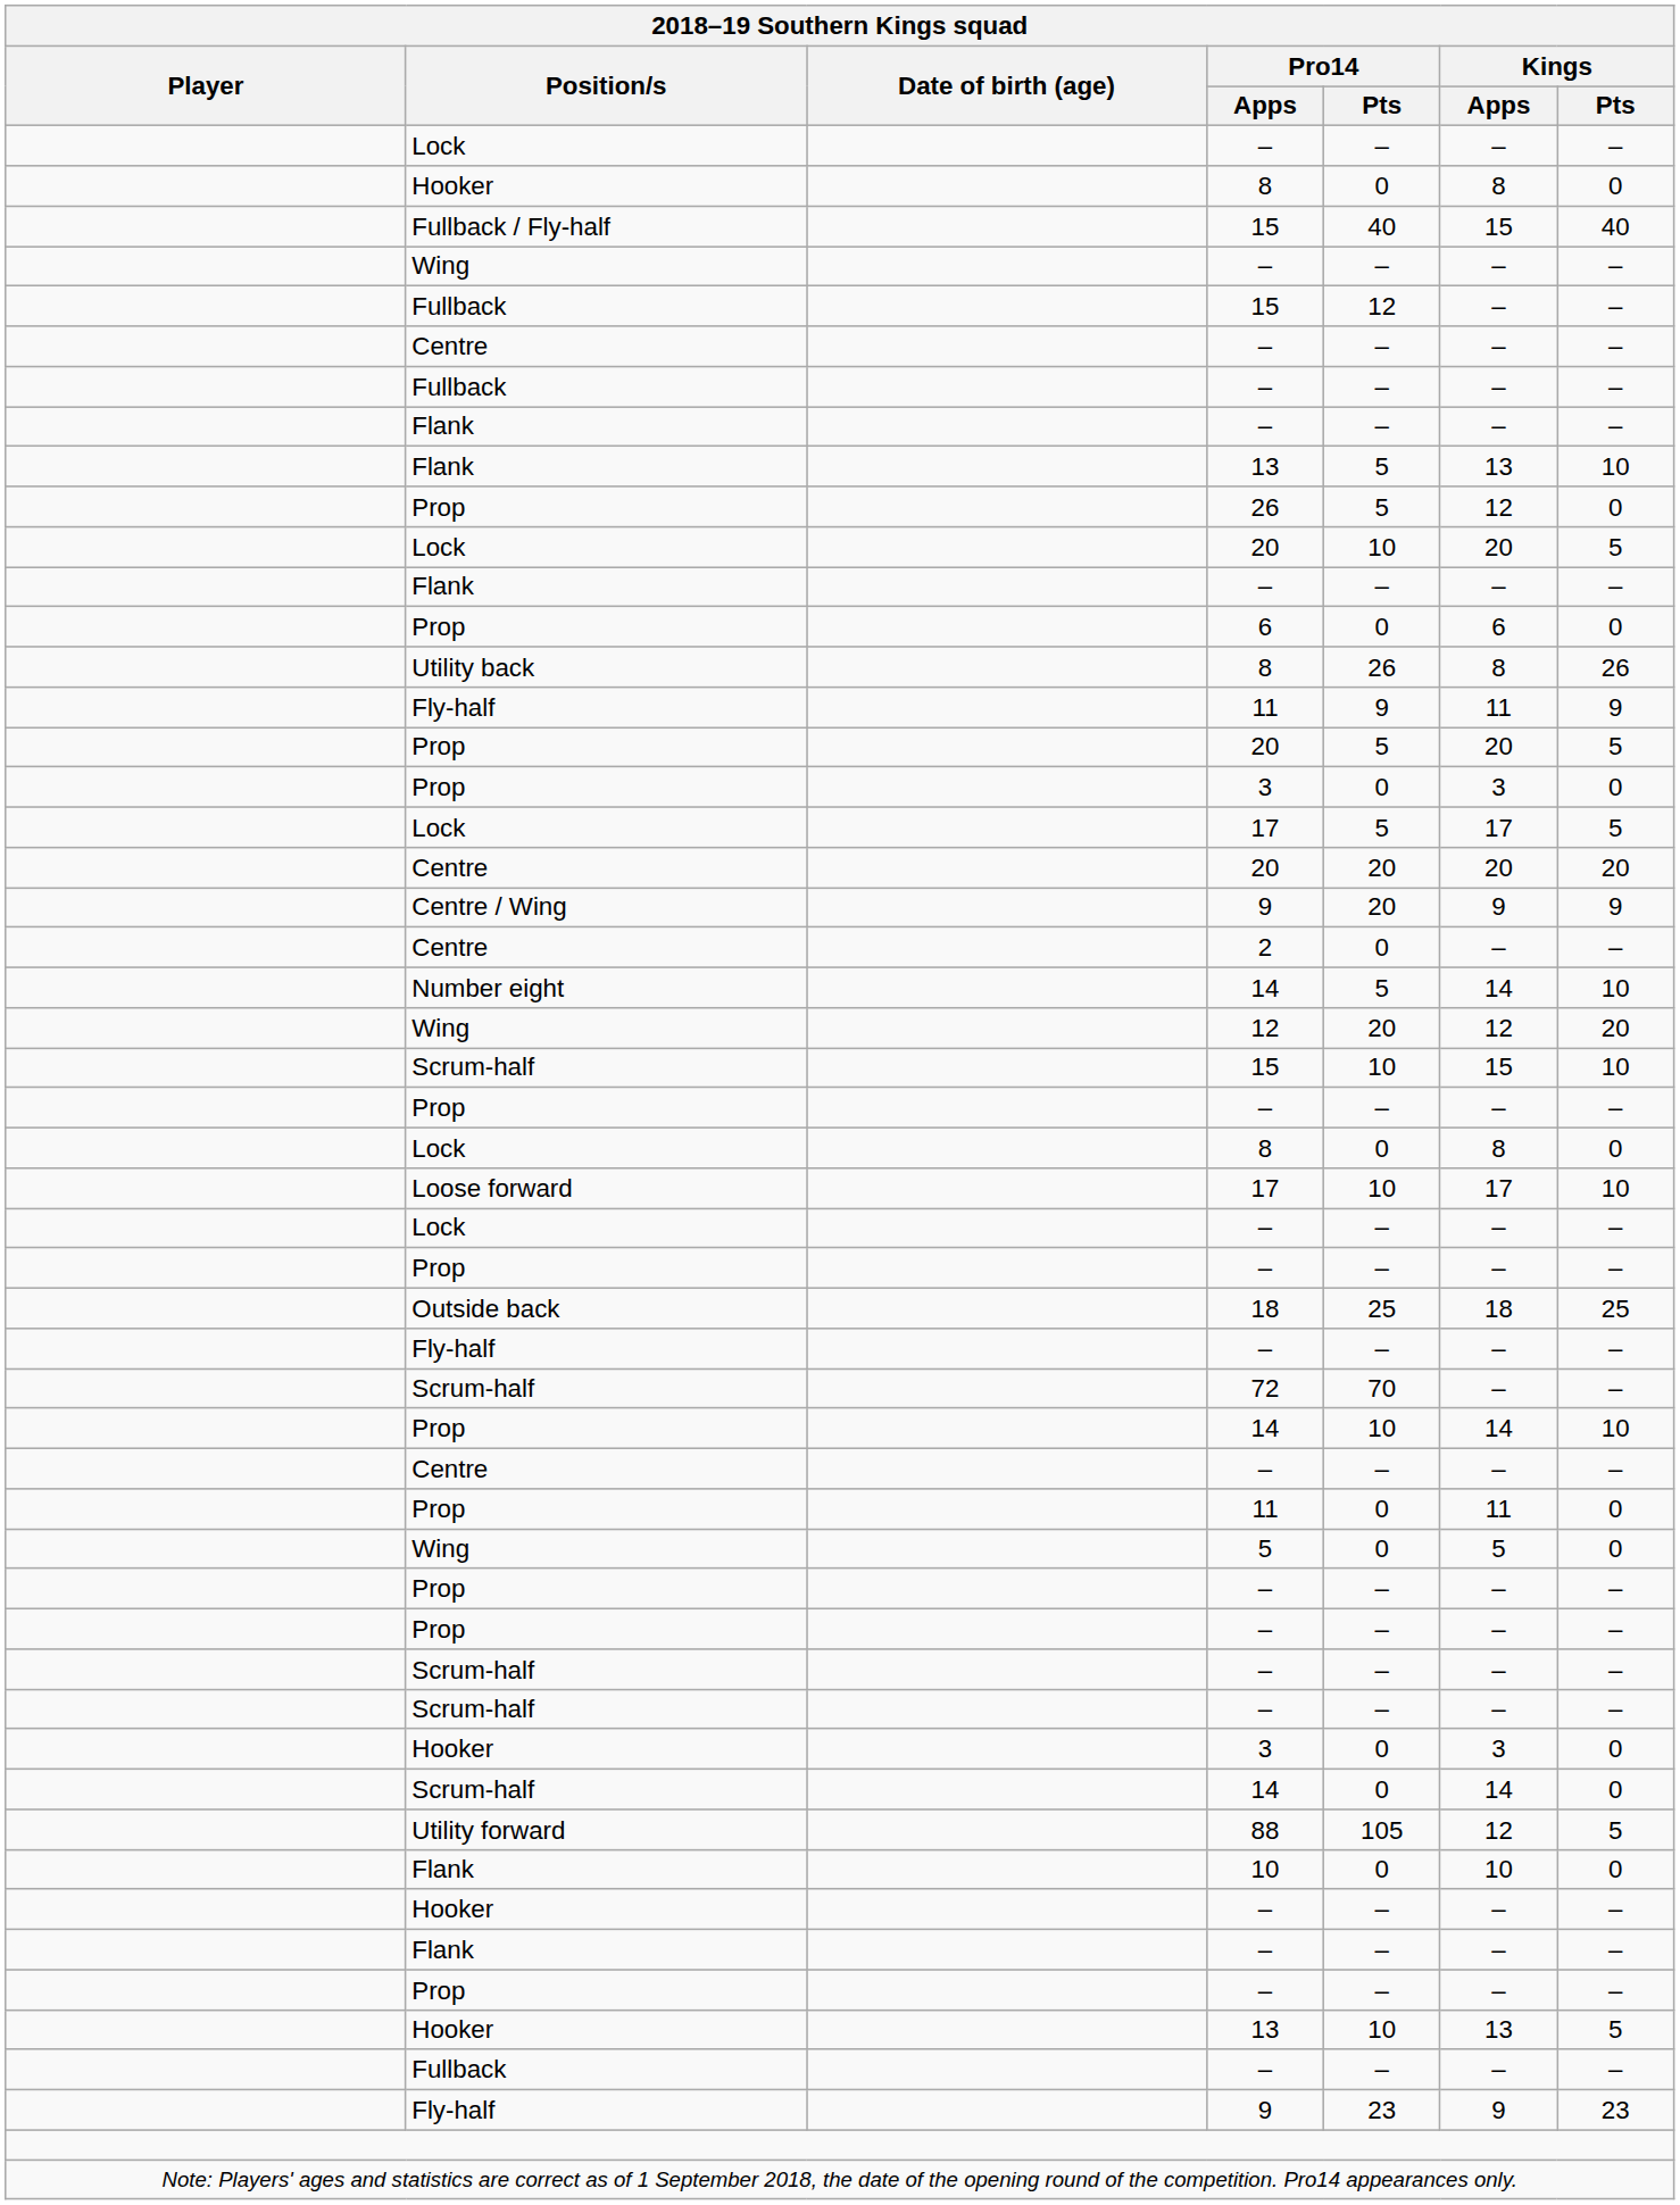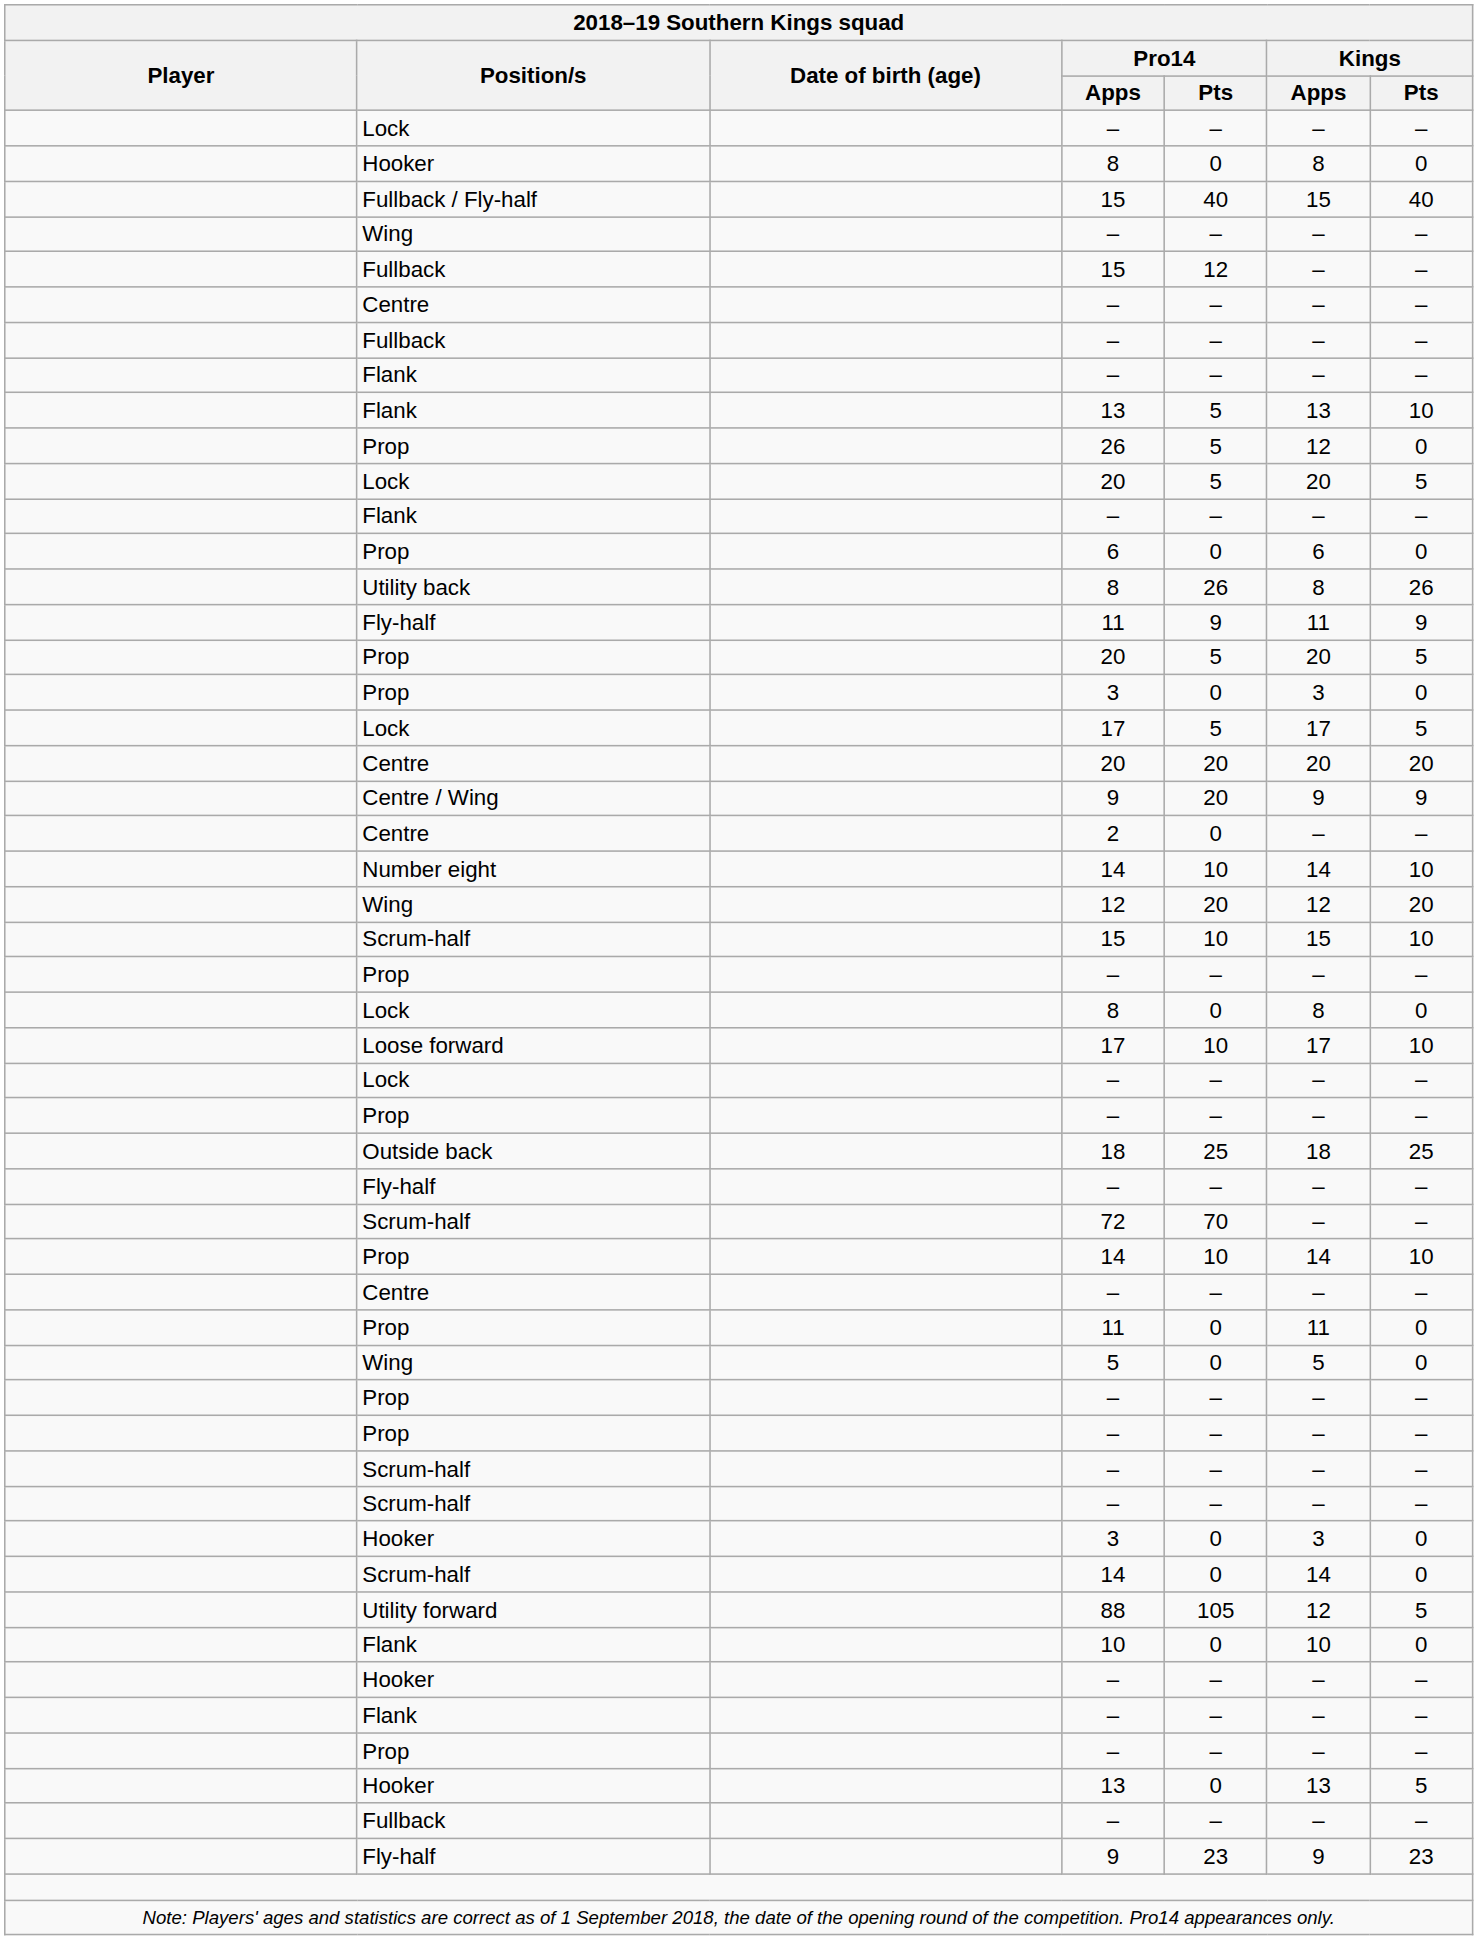 <table class="wikitable sortable" style="text-align:left; font-size:90%; width:75%">
 <tr>
 <th colspan=100%>2018–19 Southern Kings squad</th>
 </tr>
 <tr>
 <th style="width:24%;" rowspan=2>Player</th>
 <th style="width:24%;" rowspan=2>Position/s</th>
 <th style="width:24%;" rowspan=2>Date of birth (age)</th>
 <th colspan=2>Pro14</th>
 <th colspan=2>Kings</th>
 </tr>
 <tr>
 <th style="width:7%;">Apps</th>
 <th style="width:7%;">Pts</th>
 <th style="width:7%;">Apps</th>
 <th style="width:7%;">Pts<br></th>
 </tr>
 <tr>
 <td> </td>
 <td>Lock</td>
 <td></td>
 <td style="text-align:center;">–</td>
 <td style="text-align:center;">–</td>
 <td style="text-align:center;">–</td>
 <td style="text-align:center;">–</td>
 </tr>
 <tr>
 <td> </td>
 <td>Hooker</td>
 <td></td>
 <td style="text-align:center;">8</td>
 <td style="text-align:center;">0</td>
 <td style="text-align:center;">8</td>
 <td style="text-align:center;">0</td>
 </tr>
 <tr>
 <td> </td>
 <td>Fullback / Fly-half</td>
 <td></td>
 <td style="text-align:center;">15</td>
 <td style="text-align:center;">40</td>
 <td style="text-align:center;">15</td>
 <td style="text-align:center;">40</td>
 </tr>
 <tr>
 <td> </td>
 <td>Wing</td>
 <td></td>
 <td style="text-align:center;">–</td>
 <td style="text-align:center;">–</td>
 <td style="text-align:center;">–</td>
 <td style="text-align:center;">–</td>
 </tr>
 <tr>
 <td> </td>
 <td>Fullback</td>
 <td></td>
 <td style="text-align:center;">15</td>
 <td style="text-align:center;">12</td>
 <td style="text-align:center;">–</td>
 <td style="text-align:center;">–</td>
 </tr>
 <tr>
 <td> </td>
 <td>Centre</td>
 <td></td>
 <td style="text-align:center;">–</td>
 <td style="text-align:center;">–</td>
 <td style="text-align:center;">–</td>
 <td style="text-align:center;">–</td>
 </tr>
 <tr>
 <td> </td>
 <td>Fullback</td>
 <td></td>
 <td style="text-align:center;">–</td>
 <td style="text-align:center;">–</td>
 <td style="text-align:center;">–</td>
 <td style="text-align:center;">–</td>
 </tr>
 <tr>
 <td> </td>
 <td>Flank</td>
 <td></td>
 <td style="text-align:center;">–</td>
 <td style="text-align:center;">–</td>
 <td style="text-align:center;">–</td>
 <td style="text-align:center;">–</td>
 </tr>
 <tr>
 <td> </td>
 <td>Flank</td>
 <td></td>
 <td style="text-align:center;">13</td>
 <td style="text-align:center;">5</td>
 <td style="text-align:center;">13</td>
 <td style="text-align:center;">10</td>
 </tr>
 <tr>
 <td> </td>
 <td>Prop</td>
 <td></td>
 <td style="text-align:center;">26</td>
 <td style="text-align:center;">5</td>
 <td style="text-align:center;">12</td>
 <td style="text-align:center;">0</td>
 </tr>
 <tr>
 <td> </td>
 <td>Lock</td>
 <td></td>
 <td style="text-align:center;">20</td>
-<td style="text-align:center;">10</td>
+<td style="text-align:center;">5</td>
 <td style="text-align:center;">20</td>
 <td style="text-align:center;">5</td>
 </tr>
 <tr>
 <td> </td>
 <td>Flank</td>
 <td></td>
 <td style="text-align:center;">–</td>
 <td style="text-align:center;">–</td>
 <td style="text-align:center;">–</td>
 <td style="text-align:center;">–</td>
 </tr>
 <tr>
 <td> </td>
 <td>Prop</td>
 <td></td>
 <td style="text-align:center;">6</td>
 <td style="text-align:center;">0</td>
 <td style="text-align:center;">6</td>
 <td style="text-align:center;">0</td>
 </tr>
 <tr>
 <td> </td>
 <td>Utility back</td>
 <td></td>
 <td style="text-align:center;">8</td>
 <td style="text-align:center;">26</td>
 <td style="text-align:center;">8</td>
 <td style="text-align:center;">26</td>
 </tr>
 <tr>
 <td> </td>
 <td>Fly-half</td>
 <td></td>
 <td style="text-align:center;">11</td>
 <td style="text-align:center;">9</td>
 <td style="text-align:center;">11</td>
 <td style="text-align:center;">9</td>
 </tr>
 <tr>
 <td> </td>
 <td>Prop</td>
 <td></td>
 <td style="text-align:center;">20</td>
 <td style="text-align:center;">5</td>
 <td style="text-align:center;">20</td>
 <td style="text-align:center;">5</td>
 </tr>
 <tr>
 <td> </td>
 <td>Prop</td>
 <td></td>
 <td style="text-align:center;">3</td>
 <td style="text-align:center;">0</td>
 <td style="text-align:center;">3</td>
 <td style="text-align:center;">0</td>
 </tr>
 <tr>
 <td> </td>
 <td>Lock</td>
 <td></td>
 <td style="text-align:center;">17</td>
 <td style="text-align:center;">5</td>
 <td style="text-align:center;">17</td>
 <td style="text-align:center;">5</td>
 </tr>
 <tr>
 <td> </td>
 <td>Centre</td>
 <td></td>
 <td style="text-align:center;">20</td>
 <td style="text-align:center;">20</td>
 <td style="text-align:center;">20</td>
 <td style="text-align:center;">20</td>
 </tr>
 <tr>
 <td> </td>
 <td>Centre / Wing</td>
 <td></td>
 <td style="text-align:center;">9</td>
 <td style="text-align:center;">20</td>
 <td style="text-align:center;">9</td>
 <td style="text-align:center;">9</td>
 </tr>
 <tr>
 <td> </td>
 <td>Centre</td>
 <td></td>
 <td style="text-align:center;">2</td>
 <td style="text-align:center;">0</td>
 <td style="text-align:center;">–</td>
 <td style="text-align:center;">–</td>
 </tr>
 <tr>
 <td> </td>
 <td>Number eight</td>
 <td></td>
 <td style="text-align:center;">14</td>
-<td style="text-align:center;">5</td>
+<td style="text-align:center;">10</td>
 <td style="text-align:center;">14</td>
 <td style="text-align:center;">10</td>
 </tr>
 <tr>
 <td> </td>
 <td>Wing</td>
 <td></td>
 <td style="text-align:center;">12</td>
 <td style="text-align:center;">20</td>
 <td style="text-align:center;">12</td>
 <td style="text-align:center;">20</td>
 </tr>
 <tr>
 <td> </td>
 <td>Scrum-half</td>
 <td></td>
 <td style="text-align:center;">15</td>
 <td style="text-align:center;">10</td>
 <td style="text-align:center;">15</td>
 <td style="text-align:center;">10</td>
 </tr>
 <tr>
 <td> </td>
 <td>Prop</td>
 <td></td>
 <td style="text-align:center;">–</td>
 <td style="text-align:center;">–</td>
 <td style="text-align:center;">–</td>
 <td style="text-align:center;">–</td>
 </tr>
 <tr>
 <td> </td>
 <td>Lock</td>
 <td></td>
 <td style="text-align:center;">8</td>
 <td style="text-align:center;">0</td>
 <td style="text-align:center;">8</td>
 <td style="text-align:center;">0</td>
 </tr>
 <tr>
 <td> </td>
 <td>Loose forward</td>
 <td></td>
 <td style="text-align:center;">17</td>
 <td style="text-align:center;">10</td>
 <td style="text-align:center;">17</td>
 <td style="text-align:center;">10</td>
 </tr>
 <tr>
 <td> </td>
 <td>Lock</td>
 <td></td>
 <td style="text-align:center;">–</td>
 <td style="text-align:center;">–</td>
 <td style="text-align:center;">–</td>
 <td style="text-align:center;">–</td>
 </tr>
 <tr>
 <td> </td>
 <td>Prop</td>
 <td></td>
 <td style="text-align:center;">–</td>
 <td style="text-align:center;">–</td>
 <td style="text-align:center;">–</td>
 <td style="text-align:center;">–</td>
 </tr>
 <tr>
 <td> </td>
 <td>Outside back</td>
 <td></td>
 <td style="text-align:center;">18</td>
 <td style="text-align:center;">25</td>
 <td style="text-align:center;">18</td>
 <td style="text-align:center;">25</td>
 </tr>
 <tr>
 <td> </td>
 <td>Fly-half</td>
 <td></td>
 <td style="text-align:center;">–</td>
 <td style="text-align:center;">–</td>
 <td style="text-align:center;">–</td>
 <td style="text-align:center;">–</td>
 </tr>
 <tr>
 <td> </td>
 <td>Scrum-half</td>
 <td></td>
 <td style="text-align:center;">72</td>
 <td style="text-align:center;">70</td>
 <td style="text-align:center;">–</td>
 <td style="text-align:center;">–</td>
 </tr>
 <tr>
 <td> </td>
 <td>Prop</td>
 <td></td>
 <td style="text-align:center;">14</td>
 <td style="text-align:center;">10</td>
 <td style="text-align:center;">14</td>
 <td style="text-align:center;">10</td>
 </tr>
 <tr>
 <td> </td>
 <td>Centre</td>
 <td></td>
 <td style="text-align:center;">–</td>
 <td style="text-align:center;">–</td>
 <td style="text-align:center;">–</td>
 <td style="text-align:center;">–</td>
 </tr>
 <tr>
 <td> </td>
 <td>Prop</td>
 <td></td>
 <td style="text-align:center;">11</td>
 <td style="text-align:center;">0</td>
 <td style="text-align:center;">11</td>
 <td style="text-align:center;">0</td>
 </tr>
 <tr>
 <td> </td>
 <td>Wing</td>
 <td></td>
 <td style="text-align:center;">5</td>
 <td style="text-align:center;">0</td>
 <td style="text-align:center;">5</td>
 <td style="text-align:center;">0</td>
 </tr>
 <tr>
 <td> </td>
 <td>Prop</td>
 <td></td>
 <td style="text-align:center;">–</td>
 <td style="text-align:center;">–</td>
 <td style="text-align:center;">–</td>
 <td style="text-align:center;">–</td>
 </tr>
 <tr>
 <td> </td>
 <td>Prop</td>
 <td></td>
 <td style="text-align:center;">–</td>
 <td style="text-align:center;">–</td>
 <td style="text-align:center;">–</td>
 <td style="text-align:center;">–</td>
 </tr>
 <tr>
 <td> </td>
 <td>Scrum-half</td>
 <td></td>
 <td style="text-align:center;">–</td>
 <td style="text-align:center;">–</td>
 <td style="text-align:center;">–</td>
 <td style="text-align:center;">–</td>
 </tr>
 <tr>
 <td> </td>
 <td>Scrum-half</td>
 <td></td>
 <td style="text-align:center;">–</td>
 <td style="text-align:center;">–</td>
 <td style="text-align:center;">–</td>
 <td style="text-align:center;">–</td>
 </tr>
 <tr>
 <td> </td>
 <td>Hooker</td>
 <td></td>
 <td style="text-align:center;">3</td>
 <td style="text-align:center;">0</td>
 <td style="text-align:center;">3</td>
 <td style="text-align:center;">0</td>
 </tr>
 <tr>
 <td> </td>
 <td>Scrum-half</td>
 <td></td>
 <td style="text-align:center;">14</td>
 <td style="text-align:center;">0</td>
 <td style="text-align:center;">14</td>
 <td style="text-align:center;">0</td>
 </tr>
 <tr>
 <td> </td>
 <td>Utility forward</td>
 <td></td>
 <td style="text-align:center;">88</td>
 <td style="text-align:center;">105</td>
 <td style="text-align:center;">12</td>
 <td style="text-align:center;">5</td>
 </tr>
 <tr>
 <td> </td>
 <td>Flank</td>
 <td></td>
 <td style="text-align:center;">10</td>
 <td style="text-align:center;">0</td>
 <td style="text-align:center;">10</td>
 <td style="text-align:center;">0</td>
 </tr>
 <tr>
 <td> </td>
 <td>Hooker</td>
 <td></td>
 <td style="text-align:center;">–</td>
 <td style="text-align:center;">–</td>
 <td style="text-align:center;">–</td>
 <td style="text-align:center;">–</td>
 </tr>
 <tr>
 <td> </td>
 <td>Flank</td>
 <td></td>
 <td style="text-align:center;">–</td>
 <td style="text-align:center;">–</td>
 <td style="text-align:center;">–</td>
 <td style="text-align:center;">–</td>
 </tr>
 <tr>
 <td> </td>
 <td>Prop</td>
 <td></td>
 <td style="text-align:center;">–</td>
 <td style="text-align:center;">–</td>
 <td style="text-align:center;">–</td>
 <td style="text-align:center;">–</td>
 </tr>
 <tr>
 <td> </td>
 <td>Hooker</td>
 <td></td>
 <td style="text-align:center;">13</td>
-<td style="text-align:center;">10</td>
+<td style="text-align:center;">0</td>
 <td style="text-align:center;">13</td>
 <td style="text-align:center;">5</td>
 </tr>
 <tr>
 <td> </td>
 <td>Fullback</td>
 <td></td>
 <td style="text-align:center;">–</td>
 <td style="text-align:center;">–</td>
 <td style="text-align:center;">–</td>
 <td style="text-align:center;">–</td>
 </tr>
 <tr>
 <td> </td>
 <td>Fly-half</td>
 <td></td>
 <td style="text-align:center;">9</td>
 <td style="text-align:center;">23</td>
 <td style="text-align:center;">9</td>
 <td style="text-align:center;">23</td>
 </tr>
 <tr class="sortbottom">
 <td colspan="100%" style="height: 10px;"></td>
 </tr>
 <tr class="sortbottom">
 <td colspan="100%" style="text-align:center;"><small><em>Note: Players' ages and statistics are correct as of 1 September 2018, the date of the opening round of the competition. Pro14 appearances only.</em></small></td>
 </tr>
 </table>
